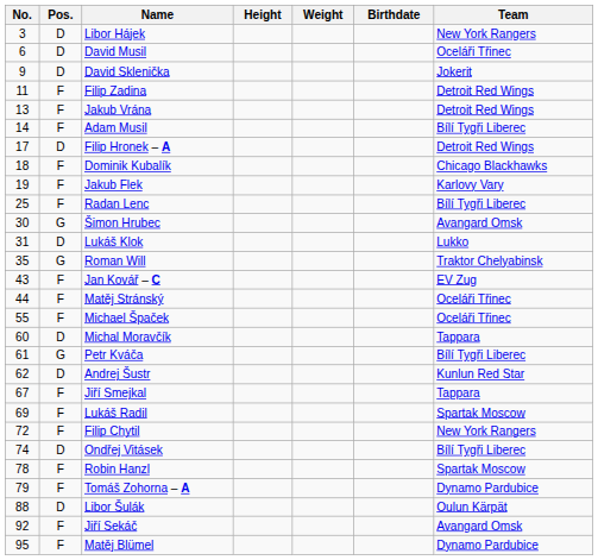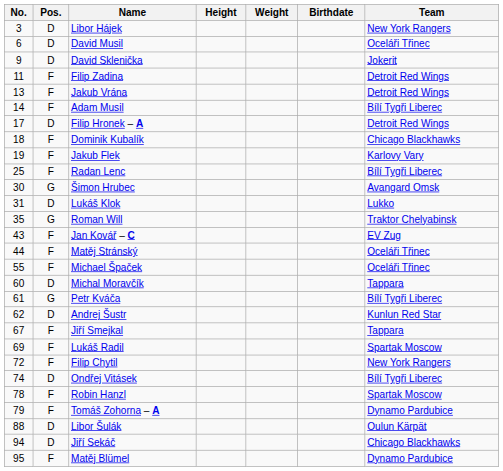 <table class="wikitable sortable" width="80%" style="font-size: 90%; text-align: center;">
 <tr>
 <th>No.</th>
 <th>Pos.</th>
 <th>Name</th>
 <th>Height</th>
 <th>Weight</th>
 <th>Birthdate</th>
 <th>Team</th>
 </tr>
 <tr>
 <td>3</td>
 <td>D</td>
 <td align="left"><a href='#'>Libor Hájek</a></td>
 <td></td>
 <td></td>
 <td></td>
 <td style="text-align:left;"> <a href='#'>New York Rangers</a></td>
 </tr>
 <tr>
 <td>6</td>
 <td>D</td>
 <td align="left"><a href='#'>David Musil</a></td>
 <td></td>
 <td></td>
 <td></td>
 <td style="text-align:left;"> <a href='#'>Oceláři Třinec</a></td>
 </tr>
 <tr>
 <td>9</td>
 <td>D</td>
 <td align="left"><a href='#'>David Sklenička</a></td>
 <td></td>
 <td></td>
 <td></td>
 <td style="text-align:left;"> <a href='#'>Jokerit</a></td>
 </tr>
 <tr>
 <td>11</td>
 <td>F</td>
 <td align="left"><a href='#'>Filip Zadina</a></td>
 <td></td>
 <td></td>
 <td></td>
 <td style="text-align:left;"> <a href='#'>Detroit Red Wings</a></td>
 </tr>
 <tr>
 <td>13</td>
 <td>F</td>
 <td align="left"><a href='#'>Jakub Vrána</a></td>
 <td></td>
 <td></td>
 <td></td>
 <td style="text-align:left;"> <a href='#'>Detroit Red Wings</a></td>
 </tr>
 <tr>
 <td>14</td>
 <td>F</td>
 <td align="left"><a href='#'>Adam Musil</a></td>
 <td></td>
 <td></td>
 <td></td>
 <td style="text-align:left;"> <a href='#'>Bílí Tygři Liberec</a></td>
 </tr>
 <tr>
 <td>17</td>
 <td>D</td>
 <td align="left"><a href='#'>Filip Hronek</a> – <strong><a href='#'>A</a></strong></td>
 <td></td>
 <td></td>
 <td></td>
 <td style="text-align:left;"> <a href='#'>Detroit Red Wings</a></td>
 </tr>
 <tr>
 <td>18</td>
 <td>F</td>
 <td align="left"><a href='#'>Dominik Kubalík</a></td>
 <td></td>
 <td></td>
 <td></td>
 <td style="text-align:left;"> <a href='#'>Chicago Blackhawks</a></td>
 </tr>
 <tr>
 <td>19</td>
 <td>F</td>
 <td align="left"><a href='#'>Jakub Flek</a></td>
 <td></td>
 <td></td>
 <td></td>
 <td style="text-align:left;"> <a href='#'>Karlovy Vary</a></td>
 </tr>
 <tr>
 <td>25</td>
 <td>F</td>
 <td align="left"><a href='#'>Radan Lenc</a></td>
 <td></td>
 <td></td>
 <td></td>
 <td style="text-align:left;"> <a href='#'>Bílí Tygři Liberec</a></td>
 </tr>
 <tr>
 <td>30</td>
 <td>G</td>
 <td align="left"><a href='#'>Šimon Hrubec</a></td>
 <td></td>
 <td></td>
 <td></td>
 <td style="text-align:left;"> <a href='#'>Avangard Omsk</a></td>
 </tr>
 <tr>
 <td>31</td>
 <td>D</td>
 <td align="left"><a href='#'>Lukáš Klok</a></td>
 <td></td>
 <td></td>
 <td></td>
 <td style="text-align:left;"> <a href='#'>Lukko</a></td>
 </tr>
 <tr>
 <td>35</td>
 <td>G</td>
 <td align="left"><a href='#'>Roman Will</a></td>
 <td></td>
 <td></td>
 <td></td>
 <td style="text-align:left;"> <a href='#'>Traktor Chelyabinsk</a></td>
 </tr>
 <tr>
 <td>43</td>
 <td>F</td>
 <td align="left"><a href='#'>Jan Kovář</a> – <strong><a href='#'>C</a></strong></td>
 <td></td>
 <td></td>
 <td></td>
 <td style="text-align:left;"> <a href='#'>EV Zug</a></td>
 </tr>
 <tr>
 <td>44</td>
 <td>F</td>
 <td align="left"><a href='#'>Matěj Stránský</a></td>
 <td></td>
 <td></td>
 <td></td>
 <td style="text-align:left;"> <a href='#'>Oceláři Třinec</a></td>
 </tr>
 <tr>
 <td>55</td>
 <td>F</td>
 <td align="left"><a href='#'>Michael Špaček</a></td>
 <td></td>
 <td></td>
 <td></td>
 <td style="text-align:left;"> <a href='#'>Oceláři Třinec</a></td>
 </tr>
 <tr>
 <td>60</td>
 <td>D</td>
 <td align="left"><a href='#'>Michal Moravčík</a></td>
 <td></td>
 <td></td>
 <td></td>
 <td style="text-align:left;"> <a href='#'>Tappara</a></td>
 </tr>
 <tr>
 <td>61</td>
 <td>G</td>
 <td align="left"><a href='#'>Petr Kváča</a></td>
 <td></td>
 <td></td>
 <td></td>
 <td style="text-align:left;"> <a href='#'>Bílí Tygři Liberec</a></td>
 </tr>
 <tr>
 <td>62</td>
 <td>D</td>
 <td align="left"><a href='#'>Andrej Šustr</a></td>
 <td></td>
 <td></td>
 <td></td>
 <td style="text-align:left;"> <a href='#'>Kunlun Red Star</a></td>
 </tr>
 <tr>
 <td>67</td>
 <td>F</td>
 <td align="left"><a href='#'>Jiří Smejkal</a></td>
 <td></td>
 <td></td>
 <td></td>
 <td style="text-align:left;"> <a href='#'>Tappara</a></td>
 </tr>
 <tr>
 <td>69</td>
 <td>F</td>
 <td align="left"><a href='#'>Lukáš Radil</a></td>
 <td></td>
 <td></td>
 <td></td>
 <td style="text-align:left;"> <a href='#'>Spartak Moscow</a></td>
 </tr>
 <tr>
 <td>72</td>
 <td>F</td>
 <td align="left"><a href='#'>Filip Chytil</a></td>
 <td></td>
 <td></td>
 <td></td>
 <td style="text-align:left;"> <a href='#'>New York Rangers</a></td>
 </tr>
 <tr>
 <td>74</td>
 <td>D</td>
 <td align="left"><a href='#'>Ondřej Vitásek</a></td>
 <td></td>
 <td></td>
 <td></td>
 <td style="text-align:left;"> <a href='#'>Bílí Tygři Liberec</a></td>
 </tr>
 <tr>
 <td>78</td>
 <td>F</td>
 <td align="left"><a href='#'>Robin Hanzl</a></td>
 <td></td>
 <td></td>
 <td></td>
 <td style="text-align:left;"> <a href='#'>Spartak Moscow</a></td>
 </tr>
 <tr>
 <td>79</td>
 <td>F</td>
 <td align="left"><a href='#'>Tomáš Zohorna</a> – <strong><a href='#'>A</a></strong></td>
 <td></td>
 <td></td>
 <td></td>
 <td style="text-align:left;"> <a href='#'>Dynamo Pardubice</a></td>
 </tr>
 <tr>
 <td>88</td>
 <td>D</td>
 <td align="left"><a href='#'>Libor Šulák</a></td>
 <td></td>
 <td></td>
 <td></td>
 <td style="text-align:left;"> <a href='#'>Oulun Kärpät</a></td>
 </tr>
 <tr>
-<td>92</td>
-<td>F</td>
+<td>94</td>
+<td>D</td>
 <td align="left"><a href='#'>Jiří Sekáč</a></td>
 <td></td>
 <td></td>
 <td></td>
-<td style="text-align:left;"> <a href='#'>Avangard Omsk</a></td>
+<td style="text-align:left;"> <a href='#'>Chicago Blackhawks</a></td>
 </tr>
 <tr>
 <td>95</td>
 <td>F</td>
 <td align="left"><a href='#'>Matěj Blümel</a></td>
 <td></td>
 <td></td>
 <td></td>
 <td style="text-align:left;"> <a href='#'>Dynamo Pardubice</a></td>
 </tr>
 </table>
